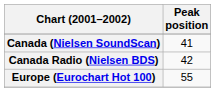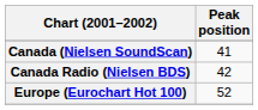 <table class="wikitable sortable plainrowheaders" style="text-align:center">
 <tr>
 <th>Chart (2001–2002)</th>
 <th>Peak<br>position</th>
 </tr>
 <tr>
 </tr>
 <tr>
 </tr>
 <tr>
 <th scope="row">Canada (<a href='#'>Nielsen SoundScan</a>)</th>
 <td style="text-align:center">41</td>
 </tr>
 <tr>
 <th scope="row">Canada Radio (<a href='#'>Nielsen BDS</a>)</th>
 <td style="text-align:center;">42</td>
 </tr>
 <tr>
 <th scope="row">Europe (<a href='#'>Eurochart Hot 100</a>)</th>
-<td>55</td>
+<td>52</td>
 </tr>
 <tr>
 </tr>
 <tr>
 </tr>
 <tr>
 </tr>
 <tr>
 </tr>
 <tr>
 </tr>
 <tr>
 </tr>
 <tr>
 </tr>
 <tr>
 </tr>
 <tr>
 </tr>
 </table>
